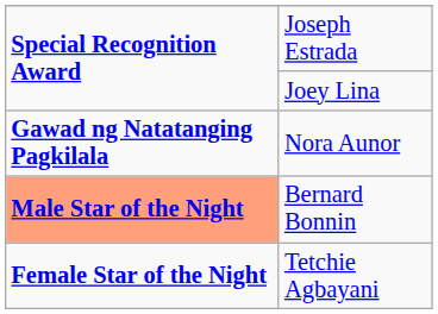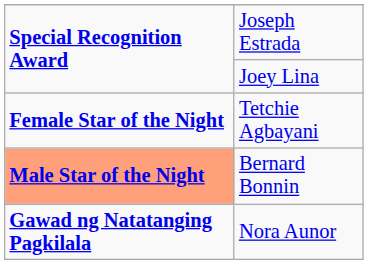 <table class="wikitable" width=45%>
 <tr style="background:#bebebe;">
 </tr>
 <tr>
 <td rowspan=2><strong><a href='#'>Special Recognition Award</a></strong></td>
 <td><a href='#'>Joseph Estrada</a></td>
 </tr>
 <tr>
 <td><a href='#'>Joey Lina</a></td>
 </tr>
 <tr>
-<td><strong><a href='#'>Gawad ng Natatanging Pagkilala</a></strong></td>
-<td><a href='#'>Nora Aunor</a></td>
+<td><strong><a href='#'>Female Star of the Night</a></strong></td>
+<td><a href='#'>Tetchie Agbayani</a></td>
 </tr>
 <tr>
 <td style="background: lightsalmon;"><strong><a href='#'>Male Star of the Night</a></strong></td>
 <td><a href='#'>Bernard Bonnin</a></td>
 </tr>
 <tr>
-<td><strong><a href='#'>Female Star of the Night</a></strong></td>
-<td><a href='#'>Tetchie Agbayani</a></td>
+<td><strong><a href='#'>Gawad ng Natatanging Pagkilala</a></strong></td>
+<td><a href='#'>Nora Aunor</a></td>
 </tr>
 </table>
